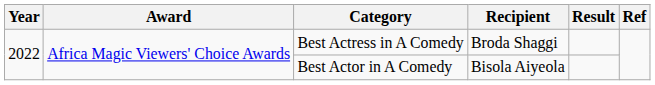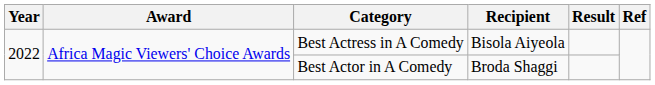 <table class="wikitable">
 <tr>
 <th>Year</th>
 <th>Award</th>
 <th>Category</th>
 <th>Recipient</th>
 <th>Result</th>
 <th>Ref</th>
 </tr>
 <tr>
 <td rowspan="2">2022</td>
 <td rowspan="2"><a href='#'>Africa Magic Viewers' Choice Awards</a></td>
 <td>Best Actress in A Comedy</td>
-<td>Broda Shaggi</td>
+<td>Bisola Aiyeola</td>
 <td></td>
 <td rowspan="2"></td>
 </tr>
 <tr>
 <td>Best Actor in A Comedy</td>
-<td>Bisola Aiyeola</td>
+<td>Broda Shaggi</td>
 <td></td>
 </tr>
 </table>
